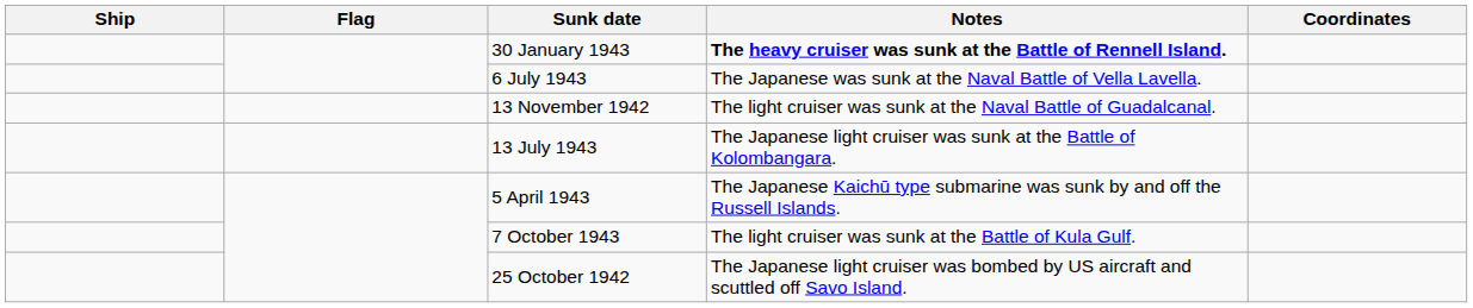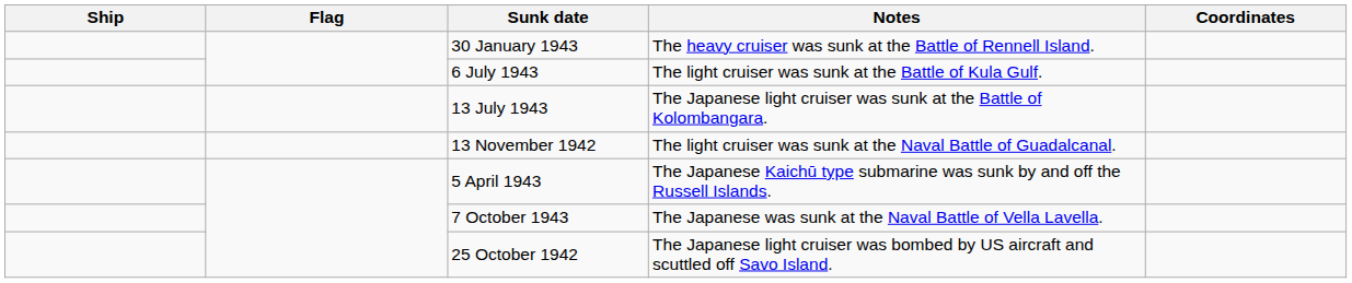 <table class="wikitable" style="width:100%" |>
 <tr>
 <th style="width:15%">Ship</th>
 <th style="width:18%">Flag</th>
 <th style="width:15%">Sunk date</th>
 <th style="width:37%">Notes</th>
 <th style="width:15%">Coordinates</th>
 </tr>
 <tr>
 <td></td>
 <td rowspan="2"></td>
 <td>30 January 1943</td>
-<td><strong>The  <a href='#'>heavy cruiser</a> was sunk at the <a href='#'>Battle of Rennell Island</a>.</strong></td>
+<td>The  <a href='#'>heavy cruiser</a> was sunk at the <a href='#'>Battle of Rennell Island</a>.</td>
 <td></td>
 </tr>
 <tr>
 <td></td>
 <td>6 July 1943</td>
-<td>The Japanese  was sunk at the <a href='#'>Naval Battle of Vella Lavella</a>.</td>
+<td>The  light cruiser was sunk at the <a href='#'>Battle of Kula Gulf</a>.</td>
+<td></td>
+</tr>
+<tr>
+<td></td>
+<td></td>
+<td>13 July 1943</td>
+<td>The Japanese  light cruiser was sunk at the <a href='#'>Battle of Kolombangara</a>.</td>
 <td></td>
 </tr>
 <tr>
 <td></td>
 <td></td>
 <td>13 November 1942</td>
 <td>The  light cruiser was sunk at the <a href='#'>Naval Battle of Guadalcanal</a>.</td>
-<td></td>
-</tr>
-<tr>
-<td></td>
-<td></td>
-<td>13 July 1943</td>
-<td>The Japanese  light cruiser was sunk at the <a href='#'>Battle of Kolombangara</a>.</td>
 <td></td>
 </tr>
 <tr>
 <td></td>
 <td rowspan="3"></td>
 <td>5 April 1943</td>
 <td>The Japanese <a href='#'>Kaichū type</a> submarine was sunk by  and  off the <a href='#'>Russell Islands</a>.</td>
 <td></td>
 </tr>
 <tr>
 <td></td>
 <td>7 October 1943</td>
-<td>The  light cruiser was sunk at the <a href='#'>Battle of Kula Gulf</a>.</td>
+<td>The Japanese  was sunk at the <a href='#'>Naval Battle of Vella Lavella</a>.</td>
 <td></td>
 </tr>
 <tr>
 <td></td>
 <td>25 October 1942</td>
 <td>The Japanese  light cruiser was bombed by US aircraft and scuttled off <a href='#'>Savo Island</a>.</td>
 <td></td>
 </tr>
 </table>
